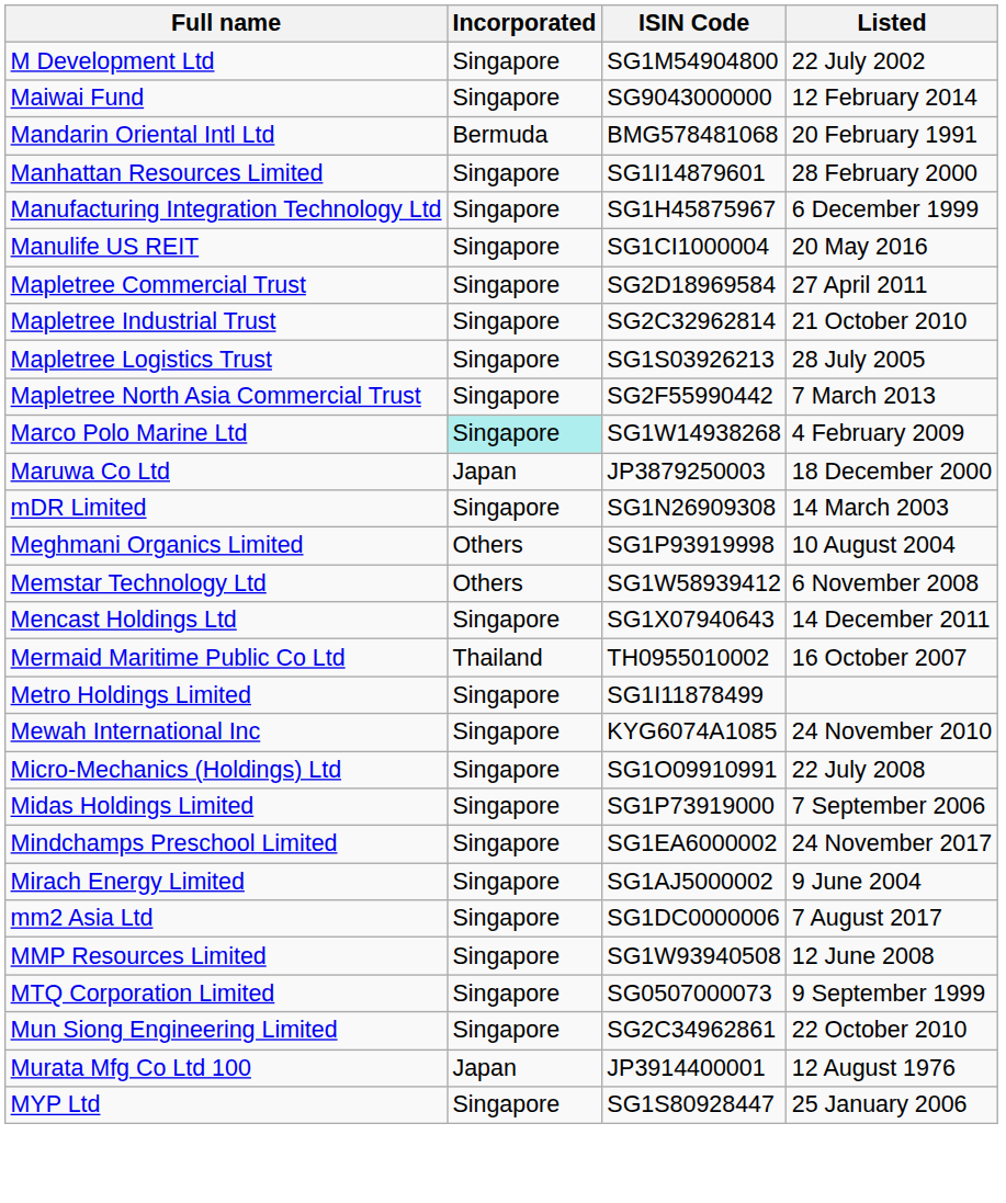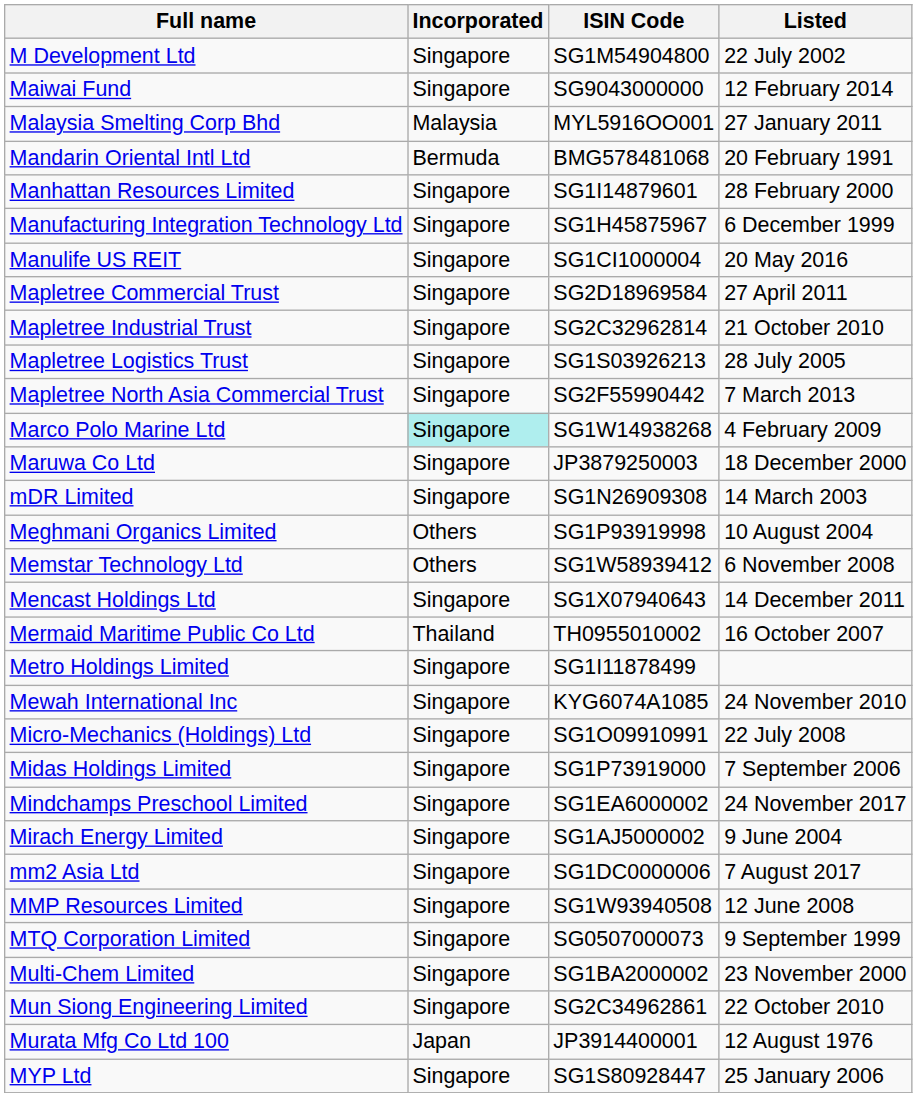 <table class="wikitable">
 <tr>
 <th>Full name</th>
 <th>Incorporated</th>
 <th>ISIN Code</th>
 <th>Listed</th>
 </tr>
 <tr>
 <td><a href='#'>M Development Ltd</a></td>
 <td>Singapore</td>
 <td>SG1M54904800</td>
 <td>22 July 2002</td>
 </tr>
 <tr>
 <td><a href='#'>Maiwai Fund</a></td>
 <td>Singapore</td>
 <td>SG9043000000</td>
 <td>12 February 2014</td>
+</tr>
+<tr>
+<td><a href='#'>Malaysia Smelting Corp Bhd</a></td>
+<td>Malaysia</td>
+<td>MYL5916OO001</td>
+<td>27 January 2011</td>
 </tr>
 <tr>
 <td><a href='#'>Mandarin Oriental Intl Ltd</a></td>
 <td>Bermuda</td>
 <td>BMG578481068</td>
 <td>20 February 1991</td>
 </tr>
 <tr>
 <td><a href='#'>Manhattan Resources Limited</a></td>
 <td>Singapore</td>
 <td>SG1I14879601</td>
 <td>28 February 2000</td>
 </tr>
 <tr>
 <td><a href='#'>Manufacturing Integration Technology Ltd</a></td>
 <td>Singapore</td>
 <td>SG1H45875967</td>
 <td>6 December 1999</td>
 </tr>
 <tr>
 <td><a href='#'>Manulife US REIT</a></td>
 <td>Singapore</td>
 <td>SG1CI1000004</td>
 <td>20 May 2016</td>
 </tr>
 <tr>
 <td><a href='#'>Mapletree Commercial Trust</a></td>
 <td>Singapore</td>
 <td>SG2D18969584</td>
 <td>27 April 2011</td>
 </tr>
 <tr>
 <td><a href='#'>Mapletree Industrial Trust</a></td>
 <td>Singapore</td>
 <td>SG2C32962814</td>
 <td>21 October 2010</td>
 </tr>
 <tr>
 <td><a href='#'>Mapletree Logistics Trust</a></td>
 <td>Singapore</td>
 <td>SG1S03926213</td>
 <td>28 July 2005</td>
 </tr>
 <tr>
 <td><a href='#'>Mapletree North Asia Commercial Trust</a></td>
 <td>Singapore</td>
 <td>SG2F55990442</td>
 <td>7 March 2013</td>
 </tr>
 <tr>
 <td><a href='#'>Marco Polo Marine Ltd</a></td>
 <td style="background: paleturquoise;">Singapore</td>
 <td>SG1W14938268</td>
 <td>4 February 2009</td>
 </tr>
 <tr>
 <td><a href='#'>Maruwa Co Ltd</a></td>
-<td>Japan</td>
+<td>Singapore</td>
 <td>JP3879250003</td>
 <td>18 December 2000</td>
 </tr>
 <tr>
 <td><a href='#'>mDR Limited</a></td>
 <td>Singapore</td>
 <td>SG1N26909308</td>
 <td>14 March 2003</td>
 </tr>
 <tr>
 <td><a href='#'>Meghmani Organics Limited</a></td>
 <td>Others</td>
 <td>SG1P93919998</td>
 <td>10 August 2004</td>
 </tr>
 <tr>
 <td><a href='#'>Memstar Technology Ltd</a></td>
 <td>Others</td>
 <td>SG1W58939412</td>
 <td>6 November 2008</td>
 </tr>
 <tr>
 <td><a href='#'>Mencast Holdings Ltd</a></td>
 <td>Singapore</td>
 <td>SG1X07940643</td>
 <td>14 December 2011</td>
 </tr>
 <tr>
 <td><a href='#'>Mermaid Maritime Public Co Ltd</a></td>
 <td>Thailand</td>
 <td>TH0955010002</td>
 <td>16 October 2007</td>
 </tr>
 <tr>
 <td><a href='#'>Metro Holdings Limited</a></td>
 <td>Singapore</td>
 <td>SG1I11878499</td>
 <td></td>
 </tr>
 <tr>
 <td><a href='#'>Mewah International Inc</a></td>
 <td>Singapore</td>
 <td>KYG6074A1085</td>
 <td>24 November 2010</td>
 </tr>
 <tr>
 <td><a href='#'>Micro-Mechanics (Holdings) Ltd</a></td>
 <td>Singapore</td>
 <td>SG1O09910991</td>
 <td>22 July 2008</td>
 </tr>
 <tr>
 <td><a href='#'>Midas Holdings Limited</a></td>
 <td>Singapore</td>
 <td>SG1P73919000</td>
 <td>7 September 2006</td>
 </tr>
 <tr>
 <td><a href='#'>Mindchamps Preschool Limited</a></td>
 <td>Singapore</td>
 <td>SG1EA6000002</td>
 <td>24 November 2017</td>
 </tr>
 <tr>
 <td><a href='#'>Mirach Energy Limited</a></td>
 <td>Singapore</td>
 <td>SG1AJ5000002</td>
 <td>9 June 2004</td>
 </tr>
 <tr>
 <td><a href='#'>mm2 Asia Ltd</a></td>
 <td>Singapore</td>
 <td>SG1DC0000006</td>
 <td>7 August 2017</td>
 </tr>
 <tr>
 <td><a href='#'>MMP Resources Limited</a></td>
 <td>Singapore</td>
 <td>SG1W93940508</td>
 <td>12 June 2008</td>
 </tr>
 <tr>
 <td><a href='#'>MTQ Corporation Limited</a></td>
 <td>Singapore</td>
 <td>SG0507000073</td>
 <td>9 September 1999</td>
 </tr>
 <tr>
+<td><a href='#'>Multi-Chem Limited</a></td>
+<td>Singapore</td>
+<td>SG1BA2000002</td>
+<td>23 November 2000</td>
+</tr>
+<tr>
 <td><a href='#'>Mun Siong Engineering Limited</a></td>
 <td>Singapore</td>
 <td>SG2C34962861</td>
 <td>22 October 2010</td>
 </tr>
 <tr>
 <td><a href='#'>Murata Mfg Co Ltd 100</a></td>
 <td>Japan</td>
 <td>JP3914400001</td>
 <td>12 August 1976</td>
 </tr>
 <tr>
 <td><a href='#'>MYP Ltd</a></td>
 <td>Singapore</td>
 <td>SG1S80928447</td>
 <td>25 January 2006</td>
 </tr>
 </table>
